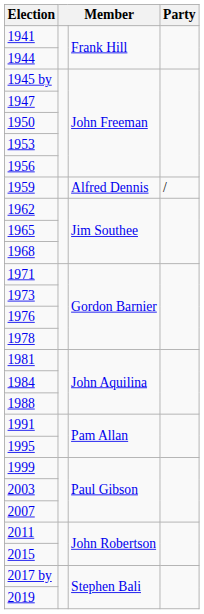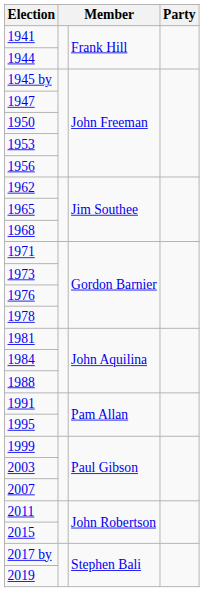 <table class="wikitable">
 <tr>
 <th>Election</th>
 <th colspan="2">Member</th>
 <th>Party</th>
 </tr>
 <tr>
 <td><a href='#'>1941</a></td>
 <td rowspan="2" > </td>
 <td rowspan="2"><a href='#'>Frank Hill</a></td>
 <td rowspan="2"></td>
 </tr>
 <tr>
 <td><a href='#'>1944</a></td>
 </tr>
 <tr>
 <td><a href='#'>1945 by</a></td>
 <td rowspan="5" > </td>
 <td rowspan="5"><a href='#'>John Freeman</a></td>
 <td rowspan="5"></td>
 </tr>
 <tr>
 <td><a href='#'>1947</a></td>
 </tr>
 <tr>
 <td><a href='#'>1950</a></td>
 </tr>
 <tr>
 <td><a href='#'>1953</a></td>
 </tr>
 <tr>
 <td><a href='#'>1956</a></td>
-</tr>
-<tr>
-<td><a href='#'>1959</a></td>
-<td> </td>
-<td><a href='#'>Alfred Dennis</a></td>
-<td> / </td>
 </tr>
 <tr>
 <td><a href='#'>1962</a></td>
 <td rowspan="3" > </td>
 <td rowspan="3"><a href='#'>Jim Southee</a></td>
 <td rowspan="3"></td>
 </tr>
 <tr>
 <td><a href='#'>1965</a></td>
 </tr>
 <tr>
 <td><a href='#'>1968</a></td>
 </tr>
 <tr>
 <td><a href='#'>1971</a></td>
 <td rowspan="4" > </td>
 <td rowspan="4"><a href='#'>Gordon Barnier</a></td>
 <td rowspan="4"></td>
 </tr>
 <tr>
 <td><a href='#'>1973</a></td>
 </tr>
 <tr>
 <td><a href='#'>1976</a></td>
 </tr>
 <tr>
 <td><a href='#'>1978</a></td>
 </tr>
 <tr>
 <td><a href='#'>1981</a></td>
 <td rowspan="3" > </td>
 <td rowspan="3"><a href='#'>John Aquilina</a></td>
 <td rowspan="3"></td>
 </tr>
 <tr>
 <td><a href='#'>1984</a></td>
 </tr>
 <tr>
 <td><a href='#'>1988</a></td>
 </tr>
 <tr>
 <td><a href='#'>1991</a></td>
 <td rowspan="2" > </td>
 <td rowspan="2"><a href='#'>Pam Allan</a></td>
 <td rowspan="2"></td>
 </tr>
 <tr>
 <td><a href='#'>1995</a></td>
 </tr>
 <tr>
 <td><a href='#'>1999</a></td>
 <td rowspan="3" > </td>
 <td rowspan="3"><a href='#'>Paul Gibson</a></td>
 <td rowspan="3"></td>
 </tr>
 <tr>
 <td><a href='#'>2003</a></td>
 </tr>
 <tr>
 <td><a href='#'>2007</a></td>
 </tr>
 <tr>
 <td><a href='#'>2011</a></td>
 <td rowspan="2" > </td>
 <td rowspan="2"><a href='#'>John Robertson</a></td>
 <td rowspan="2"></td>
 </tr>
 <tr>
 <td><a href='#'>2015</a></td>
 </tr>
 <tr>
 <td><a href='#'>2017 by</a></td>
 <td rowspan="2" > </td>
 <td rowspan="2"><a href='#'>Stephen Bali</a></td>
 <td rowspan="2"></td>
 </tr>
 <tr>
 <td><a href='#'>2019</a></td>
 </tr>
 </table>
